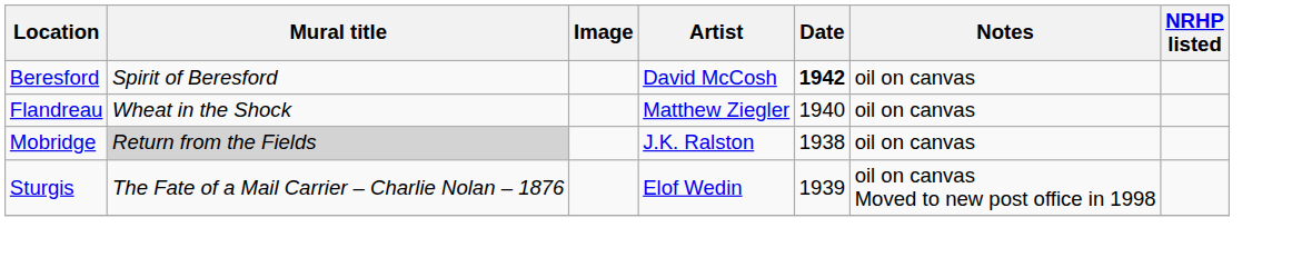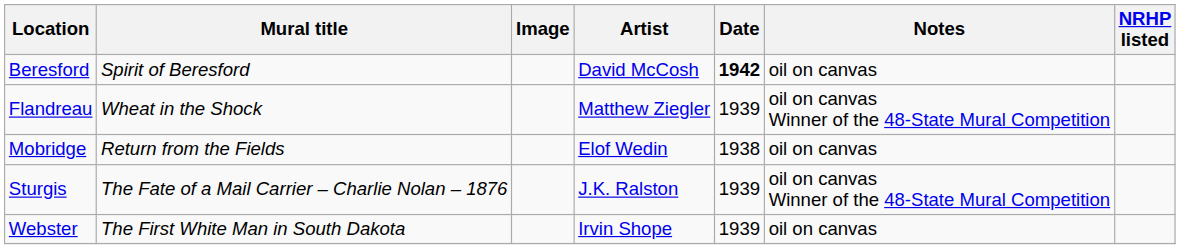 <table class="wikitable sortable">
 <tr>
 <th>Location</th>
 <th>Mural title</th>
 <th>Image</th>
 <th>Artist</th>
 <th>Date</th>
 <th>Notes</th>
 <th><a href='#'>NRHP</a><br>listed</th>
 </tr>
 <tr>
 <td><a href='#'>Beresford</a></td>
 <td><em>Spirit of Beresford</em></td>
 <td></td>
 <td><a href='#'>David McCosh</a></td>
 <td><strong>1942</strong></td>
 <td>oil on canvas</td>
 <td></td>
 </tr>
 <tr>
 <td><a href='#'>Flandreau</a></td>
 <td><em>Wheat in the Shock</em></td>
 <td></td>
 <td><a href='#'>Matthew Ziegler</a></td>
-<td>1940</td>
-<td>oil on canvas</td>
+<td>1939</td>
+<td>oil on canvas<br>Winner of the <a href='#'>48-State Mural Competition</a></td>
 <td></td>
 </tr>
 <tr>
 <td><a href='#'>Mobridge</a></td>
-<td style="background: lightgrey;"><em>Return from the Fields</em></td>
+<td><em>Return from the Fields</em></td>
 <td></td>
-<td><a href='#'>J.K. Ralston</a></td>
+<td><a href='#'>Elof Wedin</a></td>
 <td>1938</td>
 <td>oil on canvas</td>
 <td></td>
 </tr>
 <tr>
 <td><a href='#'>Sturgis</a></td>
 <td><em>The Fate of a Mail Carrier – Charlie Nolan – 1876</em></td>
 <td></td>
-<td><a href='#'>Elof Wedin</a></td>
+<td><a href='#'>J.K. Ralston</a></td>
 <td>1939</td>
-<td>oil on canvas<br>Moved to new post office in 1998</td>
+<td>oil on canvas<br>Winner of the <a href='#'>48-State Mural Competition</a></td>
+<td></td>
+</tr>
+<tr>
+<td><a href='#'>Webster</a></td>
+<td><em>The First White Man in South Dakota</em></td>
+<td></td>
+<td><a href='#'>Irvin Shope</a></td>
+<td>1939</td>
+<td>oil on canvas</td>
 <td></td>
 </tr>
 <tr>
 </tr>
 </table>
